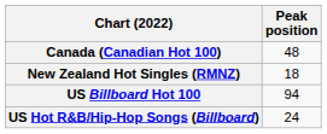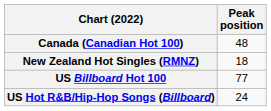 <table class="wikitable sortable plainrowheaders" style="text-align:center">
 <tr>
 <th scope="col">Chart (2022)</th>
 <th scope="col">Peak<br>position</th>
 </tr>
 <tr>
 <th scope="row">Canada (<a href='#'>Canadian Hot 100</a>)</th>
 <td>48</td>
 </tr>
 <tr>
 <th scope="row">New Zealand Hot Singles (<a href='#'>RMNZ</a>)</th>
 <td>18</td>
 </tr>
 <tr>
 <th scope="row">US <a href='#'><em>Billboard</em> Hot 100</a></th>
-<td>94</td>
+<td>77</td>
 </tr>
 <tr>
 <th scope="row">US <a href='#'>Hot R&B/Hip-Hop Songs</a> (<em><a href='#'>Billboard</a></em>)</th>
 <td>24</td>
 </tr>
 </table>
